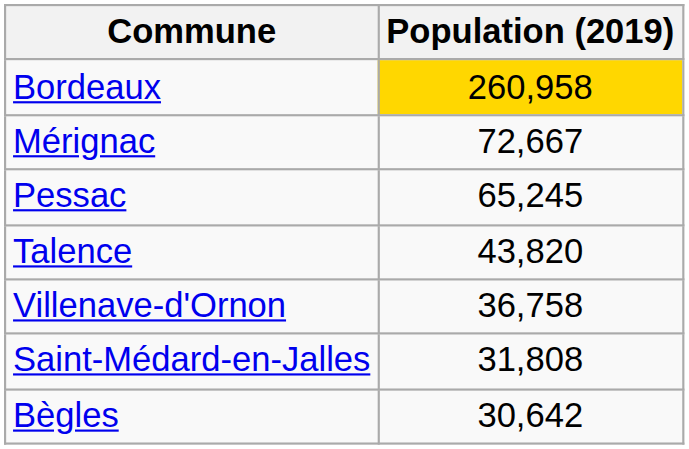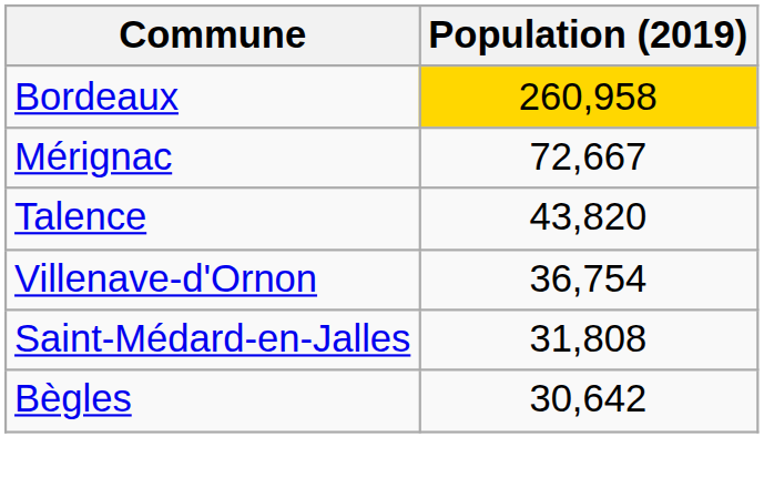 <table class=wikitable>
 <tr>
 <th>Commune</th>
 <th>Population (2019)</th>
 </tr>
 <tr>
 <td><a href='#'>Bordeaux</a></td>
 <td style="background: gold; text-align: center;">260,958</td>
 </tr>
 <tr>
 <td><a href='#'>Mérignac</a></td>
 <td style="text-align: center;">72,667</td>
 </tr>
 <tr>
-<td><a href='#'>Pessac</a></td>
-<td style="text-align: center;">65,245</td>
-</tr>
-<tr>
 <td><a href='#'>Talence</a></td>
 <td style="text-align: center;">43,820</td>
 </tr>
 <tr>
 <td><a href='#'>Villenave-d'Ornon</a></td>
-<td style="text-align: center;">36,758</td>
+<td style="text-align: center;">36,754</td>
 </tr>
 <tr>
 <td><a href='#'>Saint-Médard-en-Jalles</a></td>
 <td style="text-align: center;">31,808</td>
 </tr>
 <tr>
 <td><a href='#'>Bègles</a></td>
 <td style="text-align: center;">30,642</td>
 </tr>
 </table>
